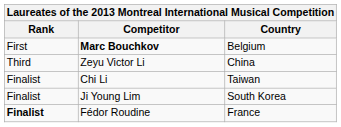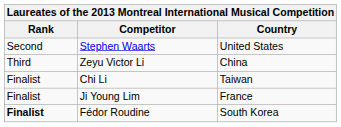 <table class="wikitable">
 <tr>
 <th colspan="3">Laureates of the 2013 Montreal International Musical Competition</th>
 </tr>
 <tr>
 <th>Rank</th>
 <th>Competitor</th>
 <th>Country</th>
 </tr>
 <tr>
-<td>First</td>
-<td><strong>Marc Bouchkov</strong></td>
-<td> Belgium</td>
+<td>Second</td>
+<td><a href='#'>Stephen Waarts</a></td>
+<td> United States</td>
 </tr>
 <tr>
 <td>Third</td>
 <td>Zeyu Victor Li</td>
 <td> China</td>
 </tr>
 <tr>
 <td>Finalist</td>
 <td>Chi Li</td>
 <td> Taiwan</td>
 </tr>
 <tr>
 <td>Finalist</td>
 <td>Ji Young Lim</td>
-<td> South Korea</td>
+<td> France</td>
 </tr>
 <tr>
 <td><strong>Finalist</strong></td>
 <td>Fédor Roudine</td>
-<td> France</td>
+<td> South Korea</td>
 </tr>
 </table>
